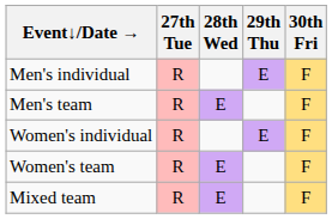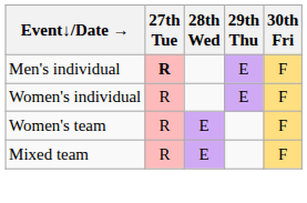 <table class="wikitable" style="margin:0.5em auto; font-size:90%; line-height:1.25em; text-align:center">
 <tr>
 <th>Event↓/Date →</th>
 <th>27th<br>Tue</th>
 <th>28th<br>Wed</th>
 <th>29th<br>Thu</th>
 <th>30th<br>Fri</th>
 </tr>
 <tr>
 <td align="left">Men's individual</td>
-<td bgcolor="#FFBBBB">R</td>
+<td bgcolor="#FFBBBB"><strong>R</strong></td>
 <td></td>
 <td bgcolor="#D0A9F5">E</td>
-<td bgcolor="#FFDF80">F</td>
-</tr>
-<tr>
-<td align="left">Men's team</td>
-<td bgcolor="#FFBBBB">R</td>
-<td bgcolor="#D0A9F5">E</td>
-<td></td>
 <td bgcolor="#FFDF80">F</td>
 </tr>
 <tr>
 <td align="left">Women's individual</td>
 <td bgcolor="#FFBBBB">R</td>
 <td></td>
 <td bgcolor="#D0A9F5">E</td>
 <td bgcolor="#FFDF80">F</td>
 </tr>
 <tr>
 <td align="left">Women's team</td>
 <td bgcolor="#FFBBBB">R</td>
 <td bgcolor="#D0A9F5">E</td>
 <td></td>
 <td bgcolor="#FFDF80">F</td>
 </tr>
 <tr>
 <td align="left">Mixed team</td>
 <td bgcolor="#FFBBBB">R</td>
 <td bgcolor="#D0A9F5">E</td>
 <td></td>
 <td bgcolor="#FFDF80">F</td>
 </tr>
 </table>
